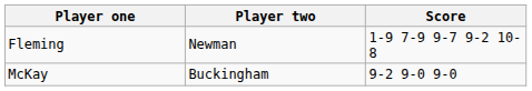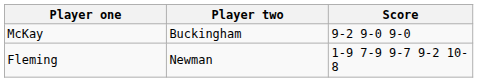 <table class="wikitable">
 <tr>
 <th width=170>Player one</th>
 <th width=170>Player two</th>
 <th width=150>Score</th>
 </tr>
 <tr>
+<td> McKay</td>
+<td> Buckingham</td>
+<td>9-2 9-0 9-0</td>
+</tr>
+<tr>
 <td> Fleming</td>
 <td> Newman</td>
 <td>1-9 7-9 9-7 9-2 10-8</td>
 </tr>
-<tr>
-<td> McKay</td>
-<td> Buckingham</td>
-<td>9-2 9-0 9-0</td>
-</tr>
 </table>
